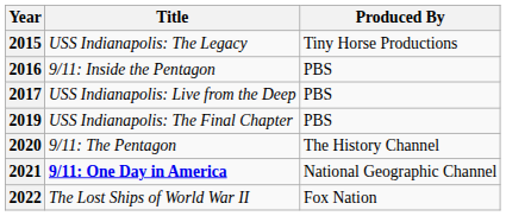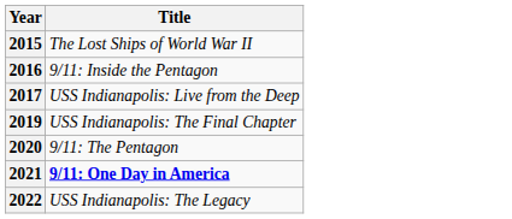 <table class="wikitable sortable plainrowheaders">
 <tr>
 <th scope="col">Year</th>
 <th scope="col">Title</th>
-<th scope="col">Produced By</th>
 </tr>
 <tr>
 <th>2015</th>
-<td><em>USS Indianapolis: The Legacy</em></td>
-<td>Tiny Horse Productions</td>
+<td><em>The Lost Ships of World War II</em></td>
 </tr>
 <tr>
 <th><strong>2016</strong></th>
 <td><em>9/11:  Inside the Pentagon</em></td>
-<td>PBS</td>
 </tr>
 <tr>
 <th>2017</th>
 <td><em>USS Indianapolis: Live from the Deep</em></td>
-<td>PBS</td>
 </tr>
 <tr>
 <th>2019</th>
 <td><em>USS Indianapolis: The Final Chapter</em></td>
-<td>PBS</td>
 </tr>
 <tr>
 <th>2020</th>
 <td><em>9/11: The Pentagon</em></td>
-<td>The History Channel</td>
 </tr>
 <tr>
 <th>2021</th>
 <td><strong><a href='#'>9/11: One Day in America</a></strong></td>
-<td>National Geographic Channel</td>
 </tr>
 <tr>
 <th>2022</th>
-<td><em>The Lost Ships of World War II</em></td>
-<td>Fox Nation</td>
+<td><em>USS Indianapolis: The Legacy</em></td>
 </tr>
 </table>
